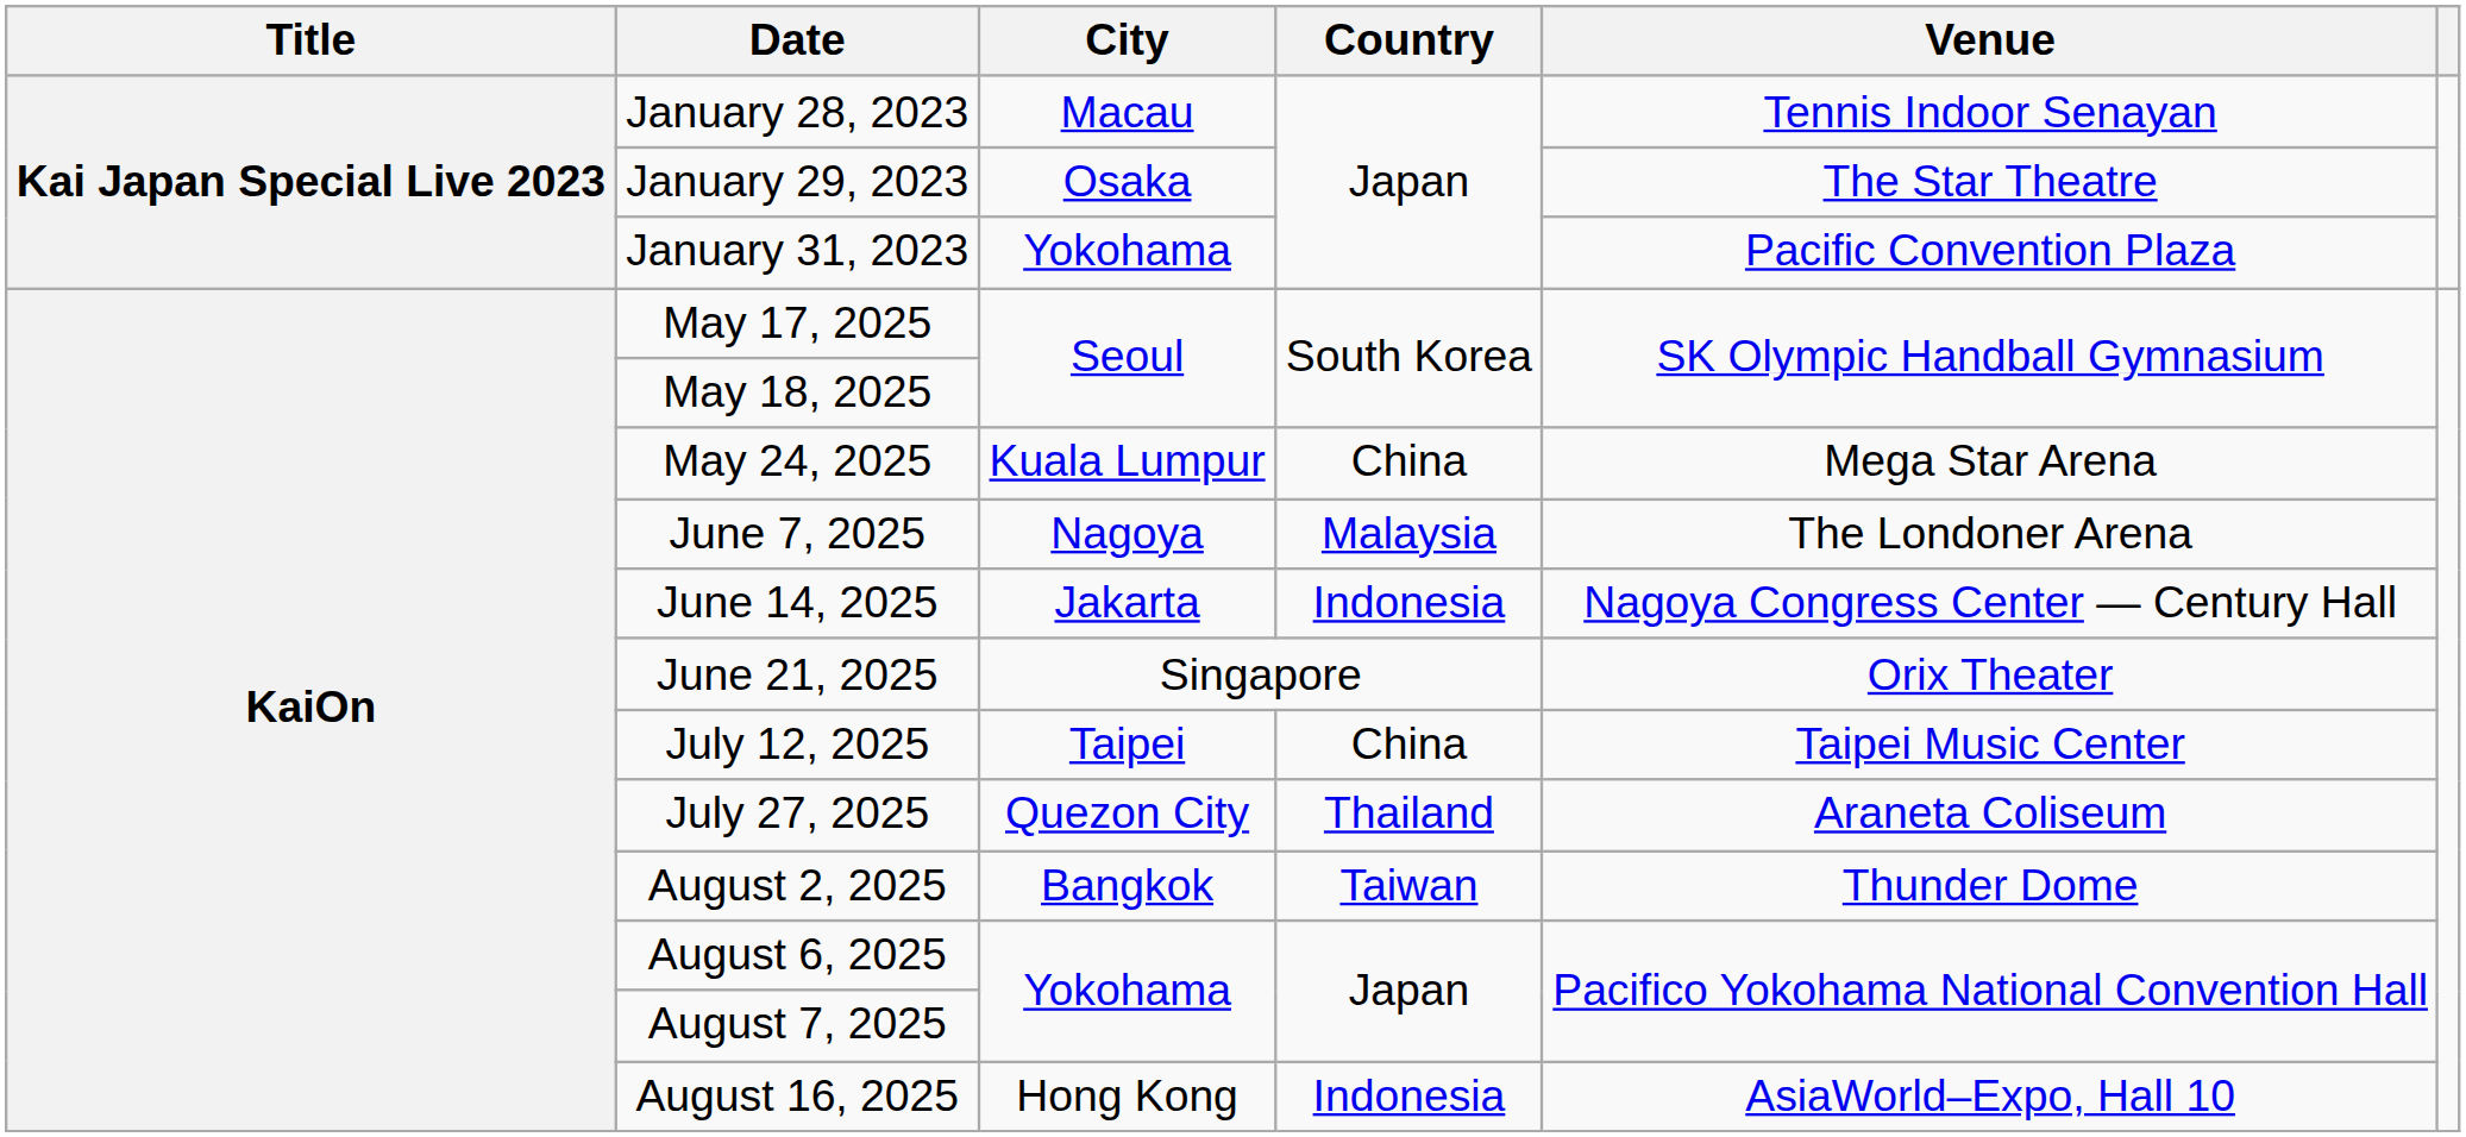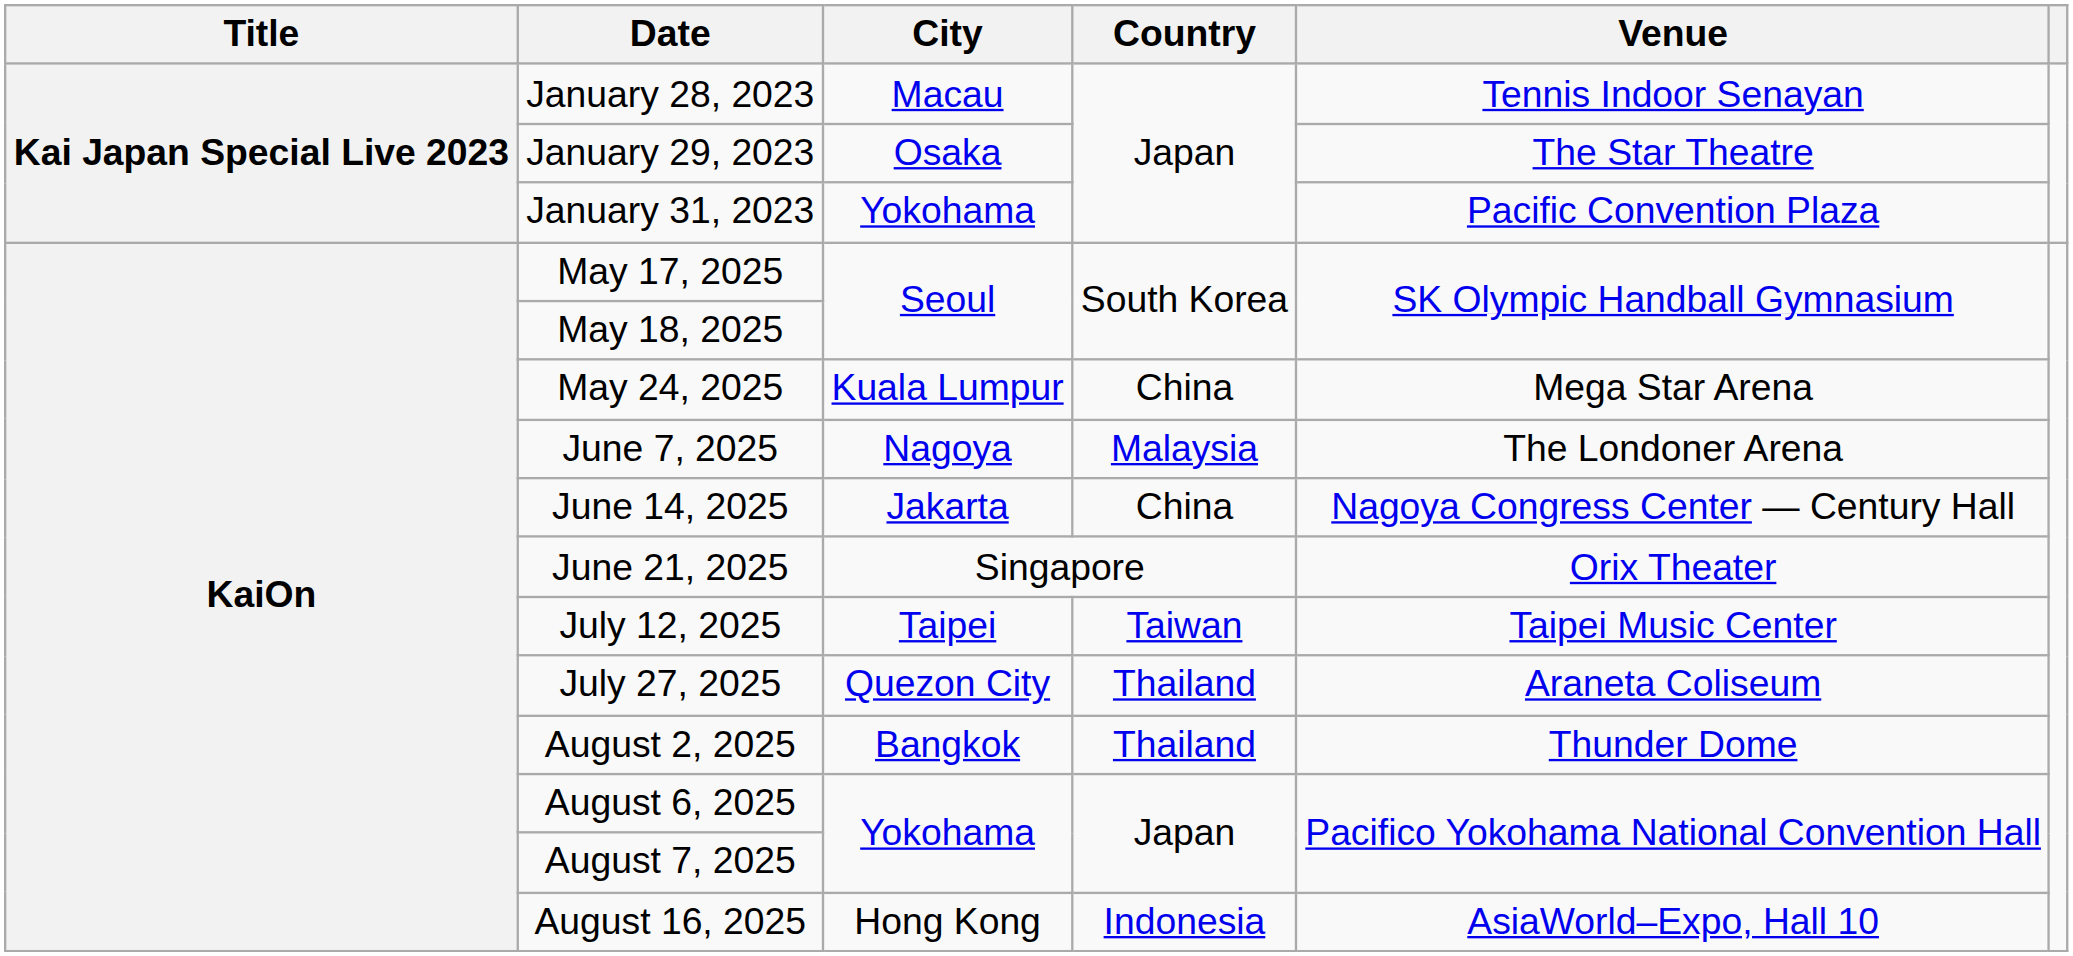 <table class="wikitable plainrowheaders" style="text-align:center">
 <tr>
 <th scope="col">Title</th>
 <th scope="col">Date</th>
 <th scope="col">City</th>
 <th scope="col">Country</th>
 <th scope="col">Venue</th>
 <th scope="col"></th>
 </tr>
 <tr>
 <th scope="row" rowspan="3">Kai Japan Special Live 2023</th>
 <td>January 28, 2023</td>
 <td><a href='#'>Macau</a></td>
 <td rowspan="3">Japan</td>
 <td><a href='#'>Tennis Indoor Senayan</a></td>
 <td rowspan="3"></td>
 </tr>
 <tr>
 <td>January 29, 2023</td>
 <td><a href='#'>Osaka</a></td>
 <td><a href='#'>The Star Theatre</a></td>
 </tr>
 <tr>
 <td>January 31, 2023</td>
 <td><a href='#'>Yokohama</a></td>
 <td><a href='#'>Pacific Convention Plaza</a></td>
 </tr>
 <tr>
 <th scope="row" rowspan="12">KaiOn</th>
 <td>May 17, 2025</td>
 <td rowspan="2"><a href='#'>Seoul</a></td>
 <td rowspan="2">South Korea</td>
 <td rowspan="2"><a href='#'>SK Olympic Handball Gymnasium</a></td>
 <td rowspan="12"></td>
 </tr>
 <tr>
 <td>May 18, 2025</td>
 </tr>
 <tr>
 <td>May 24, 2025</td>
 <td><a href='#'>Kuala Lumpur</a></td>
 <td>China</td>
 <td>Mega Star Arena</td>
 </tr>
 <tr>
 <td>June 7, 2025</td>
 <td><a href='#'>Nagoya</a></td>
 <td><a href='#'>Malaysia</a></td>
 <td>The Londoner Arena</td>
 </tr>
 <tr>
 <td>June 14, 2025</td>
 <td><a href='#'>Jakarta</a></td>
-<td><a href='#'>Indonesia</a></td>
+<td>China</td>
 <td><a href='#'>Nagoya Congress Center</a> — Century Hall</td>
 </tr>
 <tr>
 <td>June 21, 2025</td>
 <td colspan="2">Singapore</td>
 <td><a href='#'>Orix Theater</a></td>
 </tr>
 <tr>
 <td>July 12, 2025</td>
 <td><a href='#'>Taipei</a></td>
-<td>China</td>
+<td><a href='#'>Taiwan</a></td>
 <td><a href='#'>Taipei Music Center</a></td>
 </tr>
 <tr>
 <td>July 27, 2025</td>
 <td><a href='#'>Quezon City</a></td>
 <td><a href='#'>Thailand</a></td>
 <td><a href='#'>Araneta Coliseum</a></td>
 </tr>
 <tr>
 <td>August 2, 2025</td>
 <td><a href='#'>Bangkok</a></td>
-<td><a href='#'>Taiwan</a></td>
+<td><a href='#'>Thailand</a></td>
 <td><a href='#'>Thunder Dome</a></td>
 </tr>
 <tr>
 <td>August 6, 2025</td>
 <td rowspan="2"><a href='#'>Yokohama</a></td>
 <td rowspan="2">Japan</td>
 <td rowspan="2"><a href='#'>Pacifico Yokohama National Convention Hall</a></td>
 </tr>
 <tr>
 <td>August 7, 2025</td>
 </tr>
 <tr>
 <td>August 16, 2025</td>
 <td>Hong Kong</td>
 <td><a href='#'>Indonesia</a></td>
 <td><a href='#'>AsiaWorld–Expo, Hall 10</a></td>
 </tr>
 </table>
